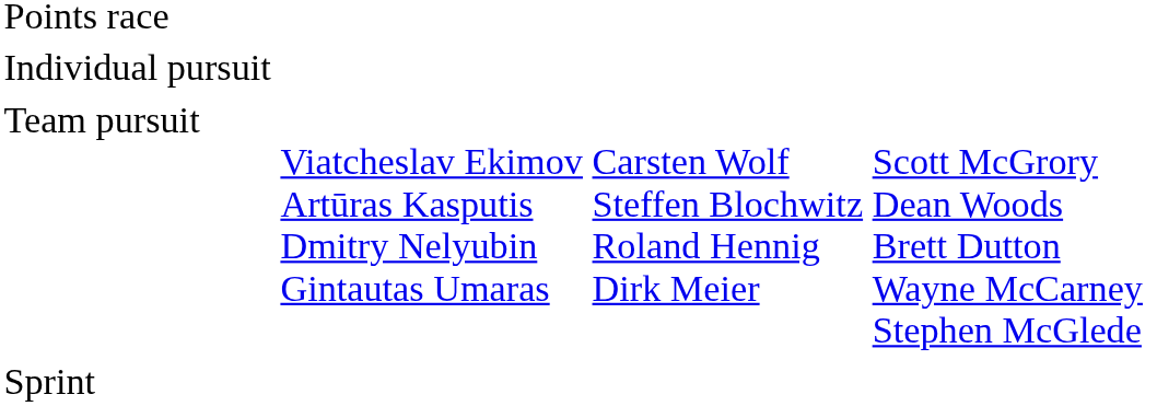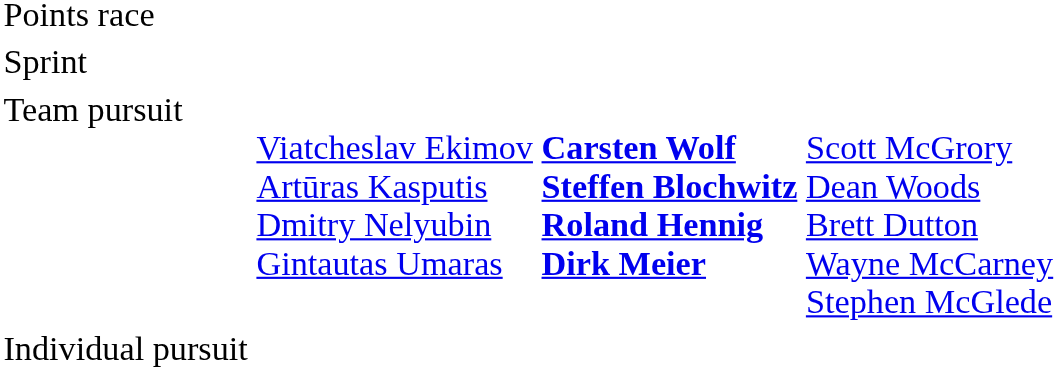 <table>
 <tr>
 <td>Points race<br></td>
 <td></td>
 <td></td>
 <td></td>
 </tr>
 <tr>
-<td>Individual pursuit<br></td>
+<td>Sprint<br></td>
 <td></td>
 <td></td>
 <td></td>
 </tr>
 <tr valign="top">
 <td>Team pursuit<br></td>
 <td><br><a href='#'>Viatcheslav Ekimov</a><br><a href='#'>Artūras Kasputis</a><br><a href='#'>Dmitry Nelyubin</a><br><a href='#'>Gintautas Umaras</a></td>
-<td><br><a href='#'>Carsten Wolf</a><br><a href='#'>Steffen Blochwitz</a><br><a href='#'>Roland Hennig</a><br><a href='#'>Dirk Meier</a></td>
+<td><strong><br><a href='#'>Carsten Wolf</a><br><a href='#'>Steffen Blochwitz</a><br><a href='#'>Roland Hennig</a><br><a href='#'>Dirk Meier</a></strong></td>
 <td><br><a href='#'>Scott McGrory</a><br><a href='#'>Dean Woods</a><br><a href='#'>Brett Dutton</a><br><a href='#'>Wayne McCarney</a><br><a href='#'>Stephen McGlede</a></td>
 </tr>
 <tr>
-<td>Sprint<br></td>
+<td>Individual pursuit<br></td>
 <td></td>
 <td></td>
 <td></td>
 </tr>
 <tr>
 <td><br></td>
 <td></td>
 <td></td>
 <td></td>
 </tr>
 </table>
